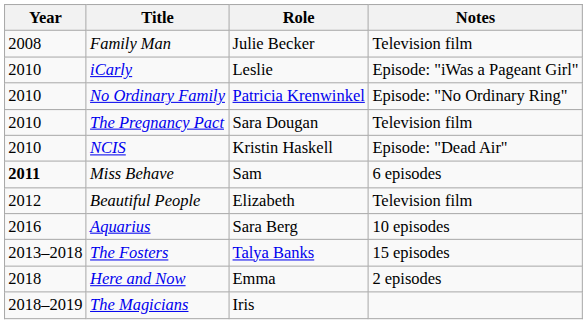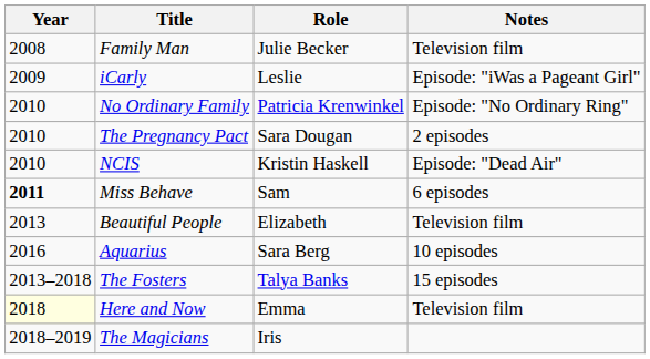 <table class="wikitable sortable">
 <tr>
 <th>Year</th>
 <th>Title</th>
 <th>Role</th>
 <th>Notes</th>
 </tr>
 <tr>
 <td>2008</td>
 <td><em>Family Man</em></td>
 <td>Julie Becker</td>
 <td>Television film</td>
 </tr>
 <tr>
-<td>2010</td>
+<td>2009</td>
 <td><em><a href='#'>iCarly</a></em></td>
 <td>Leslie</td>
 <td>Episode: "iWas a Pageant Girl"</td>
 </tr>
 <tr>
 <td>2010</td>
 <td><em><a href='#'>No Ordinary Family</a></em></td>
 <td><a href='#'>Patricia Krenwinkel</a></td>
 <td>Episode: "No Ordinary Ring"</td>
 </tr>
 <tr>
 <td>2010</td>
 <td><em><a href='#'>The Pregnancy Pact</a></em></td>
 <td>Sara Dougan</td>
-<td>Television film</td>
+<td>2 episodes</td>
 </tr>
 <tr>
 <td>2010</td>
 <td><em><a href='#'>NCIS</a></em></td>
 <td>Kristin Haskell</td>
 <td>Episode: "Dead Air"</td>
 </tr>
 <tr>
 <td><strong>2011</strong></td>
 <td><em>Miss Behave</em></td>
 <td>Sam</td>
 <td>6 episodes</td>
 </tr>
 <tr>
-<td>2012</td>
+<td>2013</td>
 <td><em>Beautiful People</em></td>
 <td>Elizabeth</td>
 <td>Television film</td>
 </tr>
 <tr>
 <td>2016</td>
 <td><em><a href='#'>Aquarius</a></em></td>
 <td>Sara Berg</td>
 <td>10 episodes</td>
 </tr>
 <tr>
 <td>2013–2018</td>
 <td><em><a href='#'>The Fosters</a></em></td>
 <td><a href='#'>Talya Banks</a></td>
 <td>15 episodes</td>
 </tr>
 <tr>
-<td>2018</td>
+<td style="background: lightyellow;">2018</td>
 <td><em><a href='#'>Here and Now</a></em></td>
 <td>Emma</td>
-<td>2 episodes</td>
+<td>Television film</td>
 </tr>
 <tr>
 <td>2018–2019</td>
 <td><em><a href='#'>The Magicians</a></em></td>
 <td>Iris</td>
 <td></td>
 </tr>
 </table>
